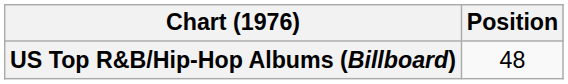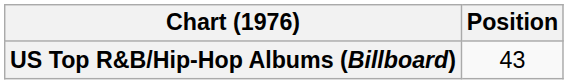 <table class="wikitable plainrowheaders" style="text-align:center">
 <tr>
 <th scope="col">Chart (1976)</th>
 <th scope="col">Position</th>
 </tr>
 <tr>
 <th scope="row">US Top R&B/Hip-Hop Albums (<em>Billboard</em>)</th>
-<td>48</td>
+<td>43</td>
 </tr>
 </table>
